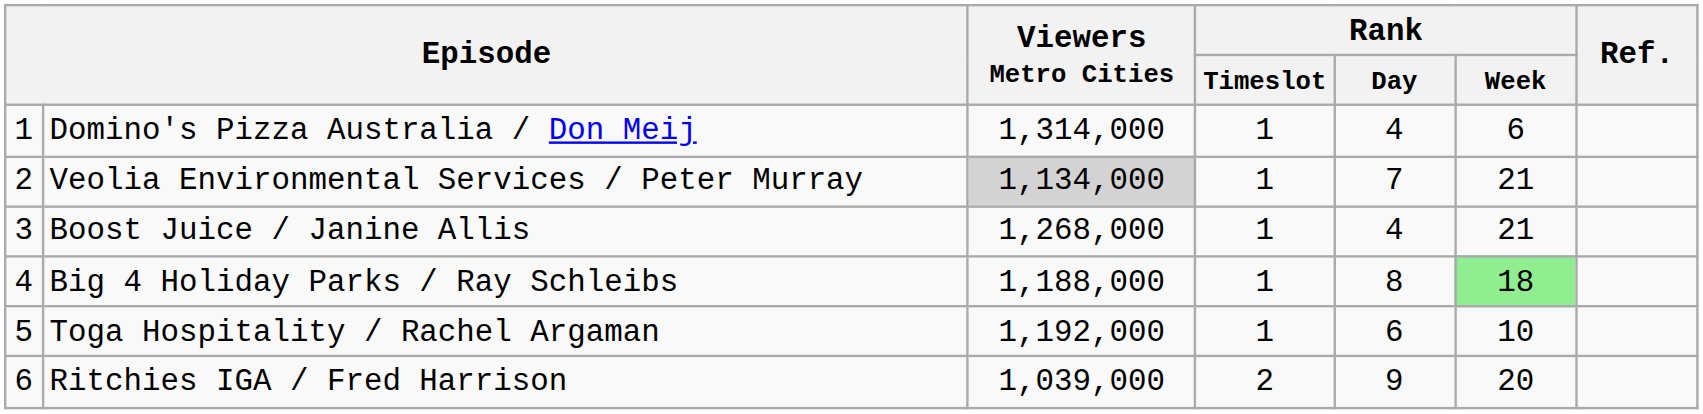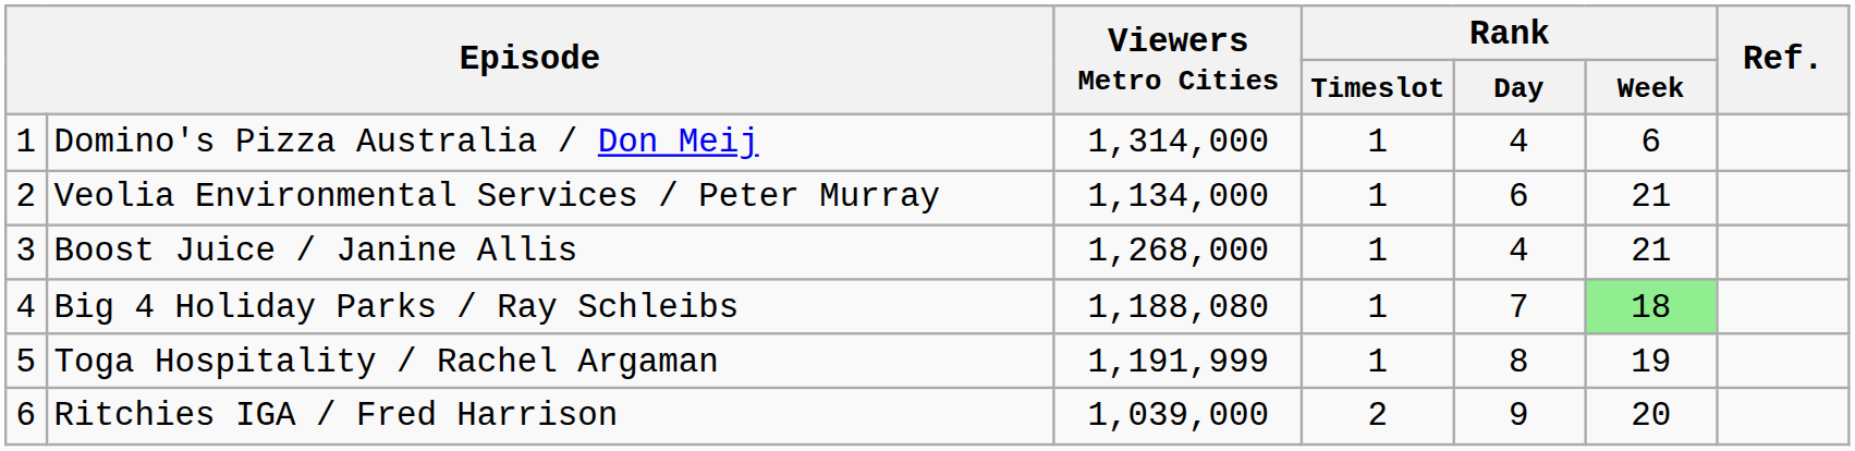 <table class="wikitable" style="text-align:center">
 <tr>
 <th colspan=2 rowspan=2 style="width:400px">Episode</th>
 <th rowspan=2 style="width:90px">Viewers<br><small>Metro Cities</small></th>
 <th colspan=3 style="width:135px">Rank</th>
 <th rowspan=2 style="width:45px">Ref.</th>
 </tr>
 <tr>
 <th style="width:45px"><small>Timeslot</small></th>
 <th style="width:45px"><small>Day</small></th>
 <th style="width:45px"><small>Week</small></th>
 </tr>
 <tr>
 <td>1</td>
 <td style="text-align:left">Domino's Pizza Australia / <a href='#'>Don Meij</a></td>
 <td>1,314,000</td>
 <td>1</td>
 <td>4</td>
 <td>6</td>
 <td></td>
 </tr>
 <tr>
 <td>2</td>
 <td style="text-align:left">Veolia Environmental Services / Peter Murray</td>
-<td style="background: lightgrey;">1,134,000</td>
+<td>1,134,000</td>
 <td>1</td>
-<td>7</td>
+<td>6</td>
 <td>21</td>
 <td></td>
 </tr>
 <tr>
 <td>3</td>
 <td style="text-align:left">Boost Juice / Janine Allis</td>
 <td>1,268,000</td>
 <td>1</td>
 <td>4</td>
 <td>21</td>
 <td></td>
 </tr>
 <tr>
 <td>4</td>
 <td style="text-align:left">Big 4 Holiday Parks / Ray Schleibs</td>
-<td>1,188,000</td>
+<td>1,188,080</td>
 <td>1</td>
-<td>8</td>
+<td>7</td>
 <td style="background: lightgreen;">18</td>
 <td></td>
 </tr>
 <tr>
 <td>5</td>
 <td style="text-align:left">Toga Hospitality / Rachel Argaman</td>
-<td>1,192,000</td>
+<td>1,191,999</td>
 <td>1</td>
-<td>6</td>
-<td>10</td>
+<td>8</td>
+<td>19</td>
 <td></td>
 </tr>
 <tr>
 <td>6</td>
 <td style="text-align:left">Ritchies IGA / Fred Harrison</td>
 <td>1,039,000</td>
 <td>2</td>
 <td>9</td>
 <td>20</td>
 <td></td>
 </tr>
 </table>
